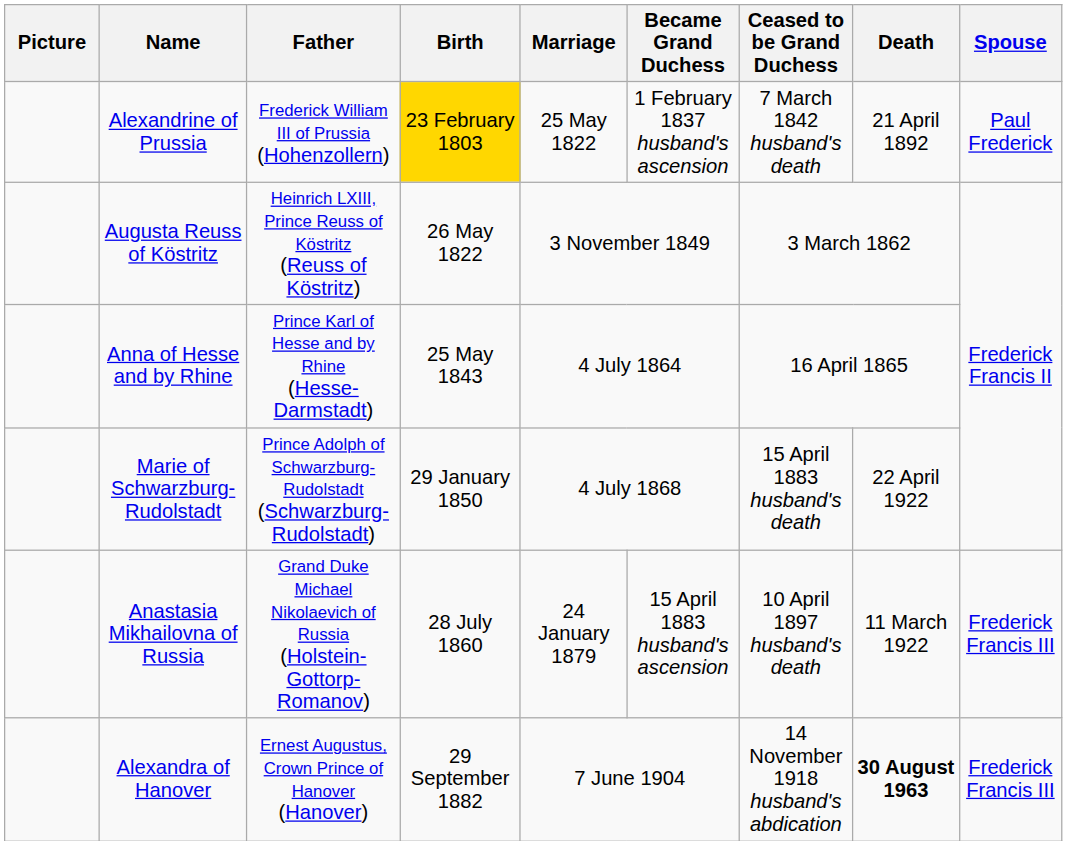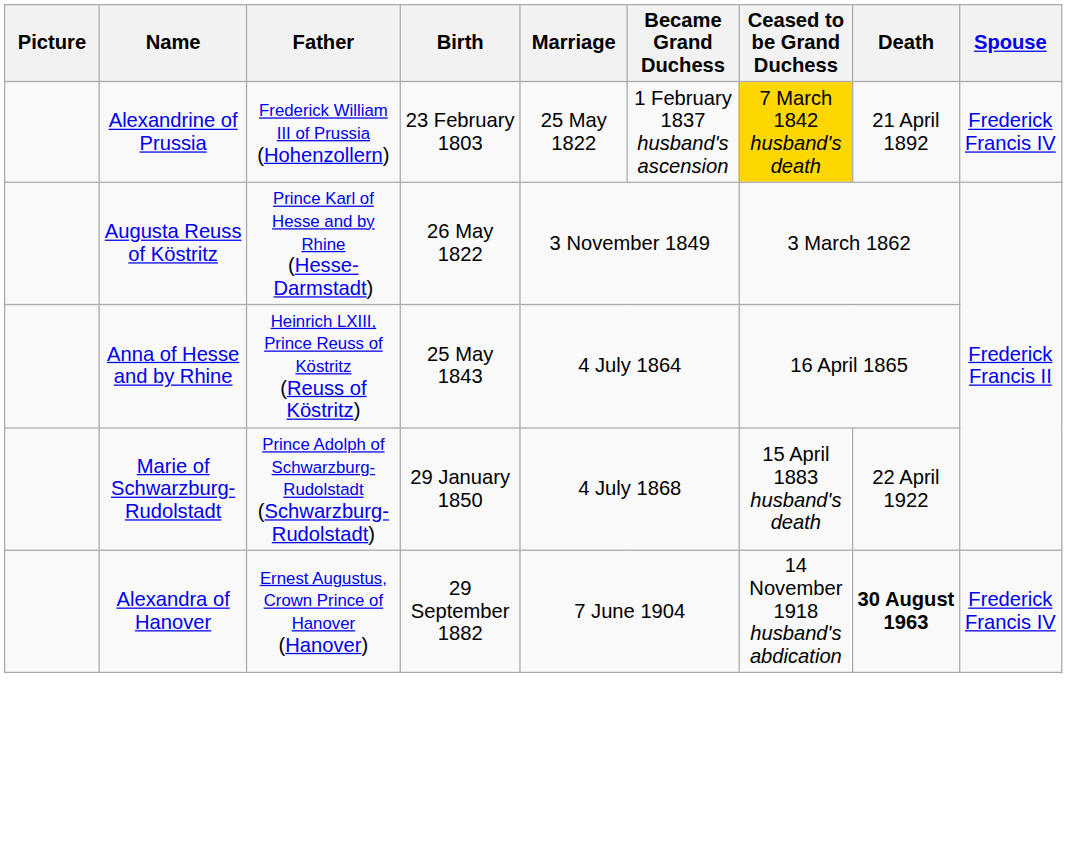 <table width=95% class="wikitable">
 <tr>
 <th width = "8%">Picture</th>
 <th width = "11%">Name</th>
 <th width = "9%">Father</th>
 <th width = "10%">Birth</th>
 <th width = "9%">Marriage</th>
 <th width = "9%">Became Grand Duchess</th>
 <th width = "9%">Ceased to be Grand Duchess</th>
 <th width = "9%">Death</th>
 <th width = "7%"><a href='#'>Spouse</a></th>
 </tr>
 <tr>
 <td align="center"></td>
 <td align="center"><a href='#'>Alexandrine of Prussia</a></td>
 <td align="center"><small><a href='#'>Frederick William III of Prussia</a></small> <br> (<a href='#'>Hohenzollern</a>)</td>
-<td align=center style="background: gold;">23 February 1803</td>
+<td align=center>23 February 1803</td>
 <td align=center>25 May 1822</td>
 <td align=center>1 February 1837<br><em>husband's ascension</em></td>
-<td align=center>7 March 1842<br><em>husband's death</em></td>
+<td align=center style="background: gold;">7 March 1842<br><em>husband's death</em></td>
 <td align=center>21 April 1892</td>
-<td align=center><a href='#'>Paul Frederick</a></td>
+<td align=center><a href='#'>Frederick Francis IV</a></td>
 </tr>
 <tr>
 <td align="center"></td>
 <td align="center"><a href='#'>Augusta Reuss of Köstritz</a></td>
-<td align="center"><small><a href='#'>Heinrich LXIII, Prince Reuss of Köstritz</a></small> <br> (<a href='#'>Reuss of Köstritz</a>)</td>
+<td align="center"><small><a href='#'>Prince Karl of Hesse and by Rhine</a></small> <br> (<a href='#'>Hesse-Darmstadt</a>)</td>
 <td align=center>26 May 1822</td>
 <td align="center" colspan="2">3 November 1849</td>
 <td align="center" colspan="2">3 March 1862</td>
 <td align="center" rowspan="3"><a href='#'>Frederick Francis II</a></td>
 </tr>
 <tr>
 <td align="center"></td>
 <td align="center"><a href='#'>Anna of Hesse and by Rhine</a></td>
-<td align="center"><small><a href='#'>Prince Karl of Hesse and by Rhine</a></small> <br> (<a href='#'>Hesse-Darmstadt</a>)</td>
+<td align="center"><small><a href='#'>Heinrich LXIII, Prince Reuss of Köstritz</a></small> <br> (<a href='#'>Reuss of Köstritz</a>)</td>
 <td align=center>25 May 1843</td>
 <td align="center" colspan="2">4 July 1864</td>
 <td align="center" colspan="2">16 April 1865</td>
 </tr>
 <tr>
 <td align="center"></td>
 <td align="center"><a href='#'>Marie of Schwarzburg-Rudolstadt</a></td>
 <td align="center"><small><a href='#'>Prince Adolph of Schwarzburg-Rudolstadt</a></small> <br> (<a href='#'>Schwarzburg-Rudolstadt</a>)</td>
 <td align=center>29 January 1850</td>
 <td align="center" colspan="2">4 July 1868</td>
 <td align=center>15 April 1883<br><em>husband's death</em></td>
 <td align=center>22 April 1922</td>
 </tr>
 <tr>
 <td align="center"></td>
-<td align="center"><a href='#'>Anastasia Mikhailovna of Russia</a></td>
-<td align="center"><small><a href='#'>Grand Duke Michael Nikolaevich of Russia</a></small> <br> (<a href='#'>Holstein-Gottorp-Romanov</a>)</td>
-<td align=center>28 July 1860</td>
-<td align=center>24 January 1879</td>
-<td align=center>15 April 1883<br><em>husband's ascension</em></td>
-<td align=center>10 April 1897<br><em>husband's death</em></td>
-<td align=center>11 March 1922</td>
-<td align=center><a href='#'>Frederick Francis III</a></td>
-</tr>
-<tr>
-<td align="center"></td>
 <td align="center"><a href='#'>Alexandra of Hanover</a></td>
 <td align="center"><small><a href='#'>Ernest Augustus, Crown Prince of Hanover</a></small> <br> (<a href='#'>Hanover</a>)</td>
 <td align=center>29 September 1882</td>
 <td align="center" colspan="2">7 June 1904</td>
 <td align=center>14 November 1918<br><em>husband's abdication</em></td>
 <td align=center><strong>30 August 1963</strong></td>
-<td align=center><a href='#'>Frederick Francis III</a></td>
+<td align=center><a href='#'>Frederick Francis IV</a></td>
 </tr>
 </table>
